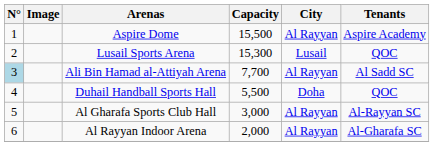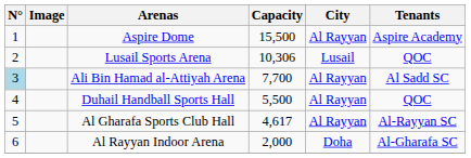 <table class="wikitable sortable" style="text-align:center;">
 <tr>
 <th>N°</th>
 <th>Image</th>
 <th>Arenas</th>
 <th>Capacity</th>
 <th>City</th>
 <th>Tenants</th>
 </tr>
 <tr>
 <td>1</td>
 <td></td>
 <td><a href='#'>Aspire Dome</a></td>
 <td>15,500</td>
 <td><a href='#'>Al Rayyan</a></td>
 <td><a href='#'>Aspire Academy</a></td>
 </tr>
 <tr>
 <td>2</td>
 <td></td>
 <td><a href='#'>Lusail Sports Arena</a></td>
-<td>15,300</td>
+<td>10,306</td>
 <td><a href='#'>Lusail</a></td>
 <td><a href='#'>QOC</a></td>
 </tr>
 <tr>
 <td style="background: lightblue;">3</td>
 <td></td>
 <td><a href='#'>Ali Bin Hamad al-Attiyah Arena</a></td>
 <td>7,700</td>
 <td><a href='#'>Al Rayyan</a></td>
 <td><a href='#'>Al Sadd SC</a></td>
 </tr>
 <tr>
 <td>4</td>
 <td></td>
 <td><a href='#'>Duhail Handball Sports Hall</a></td>
 <td>5,500</td>
-<td><a href='#'>Doha</a></td>
+<td><a href='#'>Al Rayyan</a></td>
 <td><a href='#'>QOC</a></td>
 </tr>
 <tr>
 <td>5</td>
 <td></td>
 <td>Al Gharafa Sports Club Hall </td>
-<td>3,000</td>
+<td>4,617</td>
 <td><a href='#'>Al Rayyan</a></td>
 <td><a href='#'>Al-Rayyan SC</a></td>
 </tr>
 <tr>
 <td>6</td>
 <td></td>
 <td>Al Rayyan Indoor Arena</td>
 <td>2,000</td>
-<td><a href='#'>Al Rayyan</a></td>
+<td><a href='#'>Doha</a></td>
 <td><a href='#'>Al-Gharafa SC</a></td>
 </tr>
 <tr>
 </tr>
 </table>
